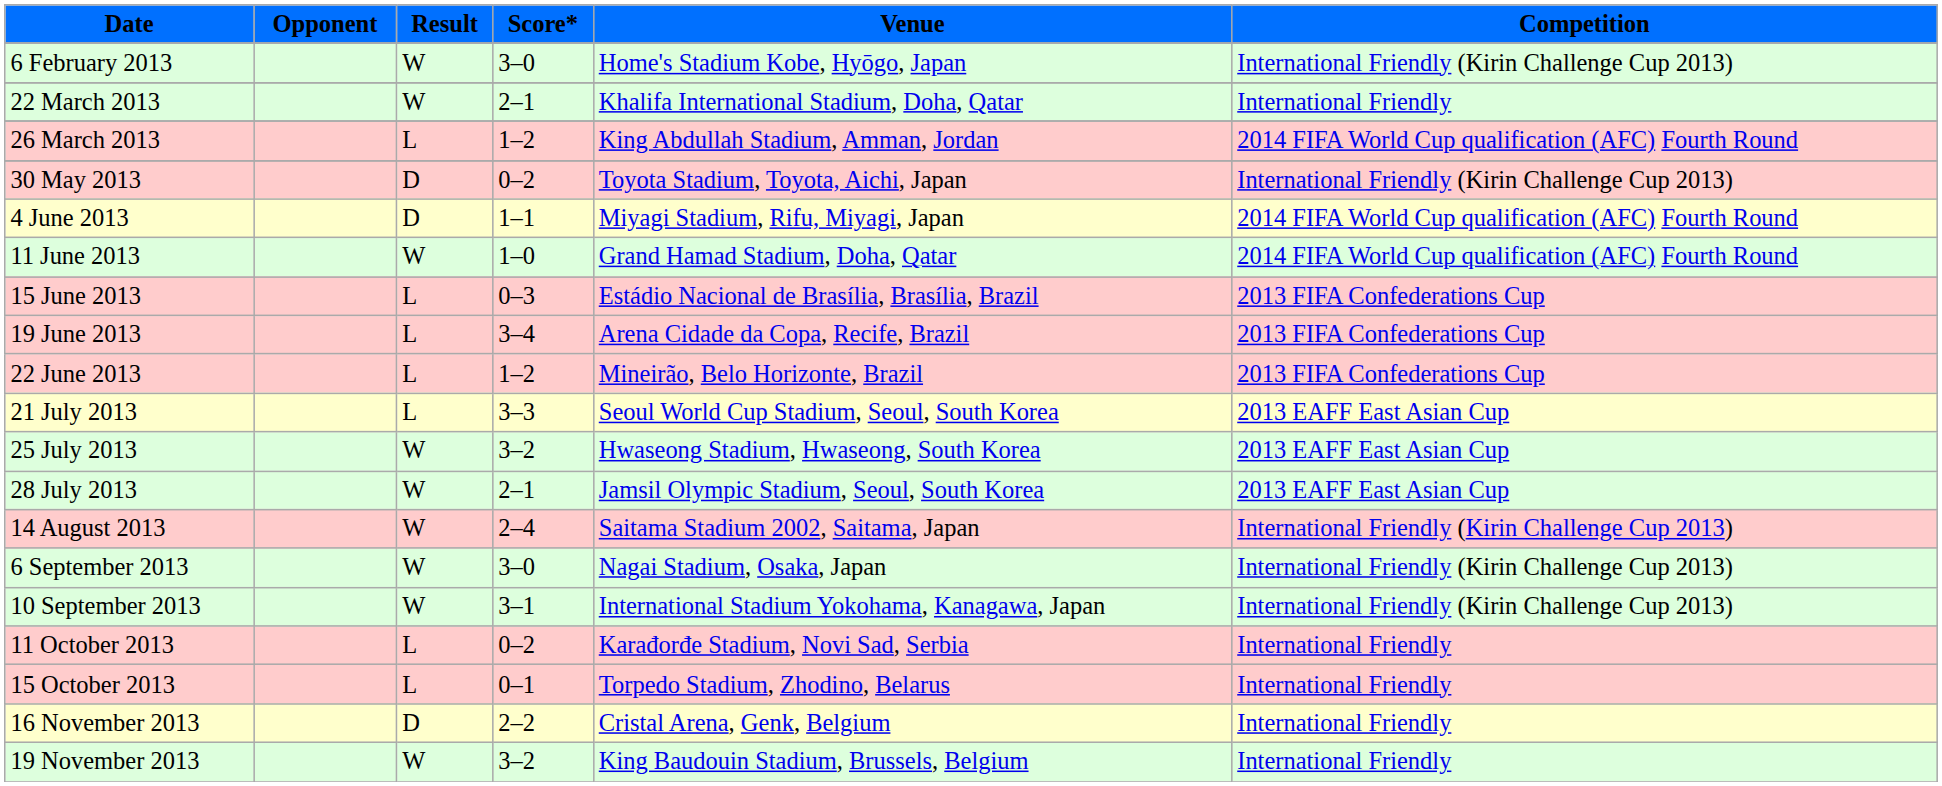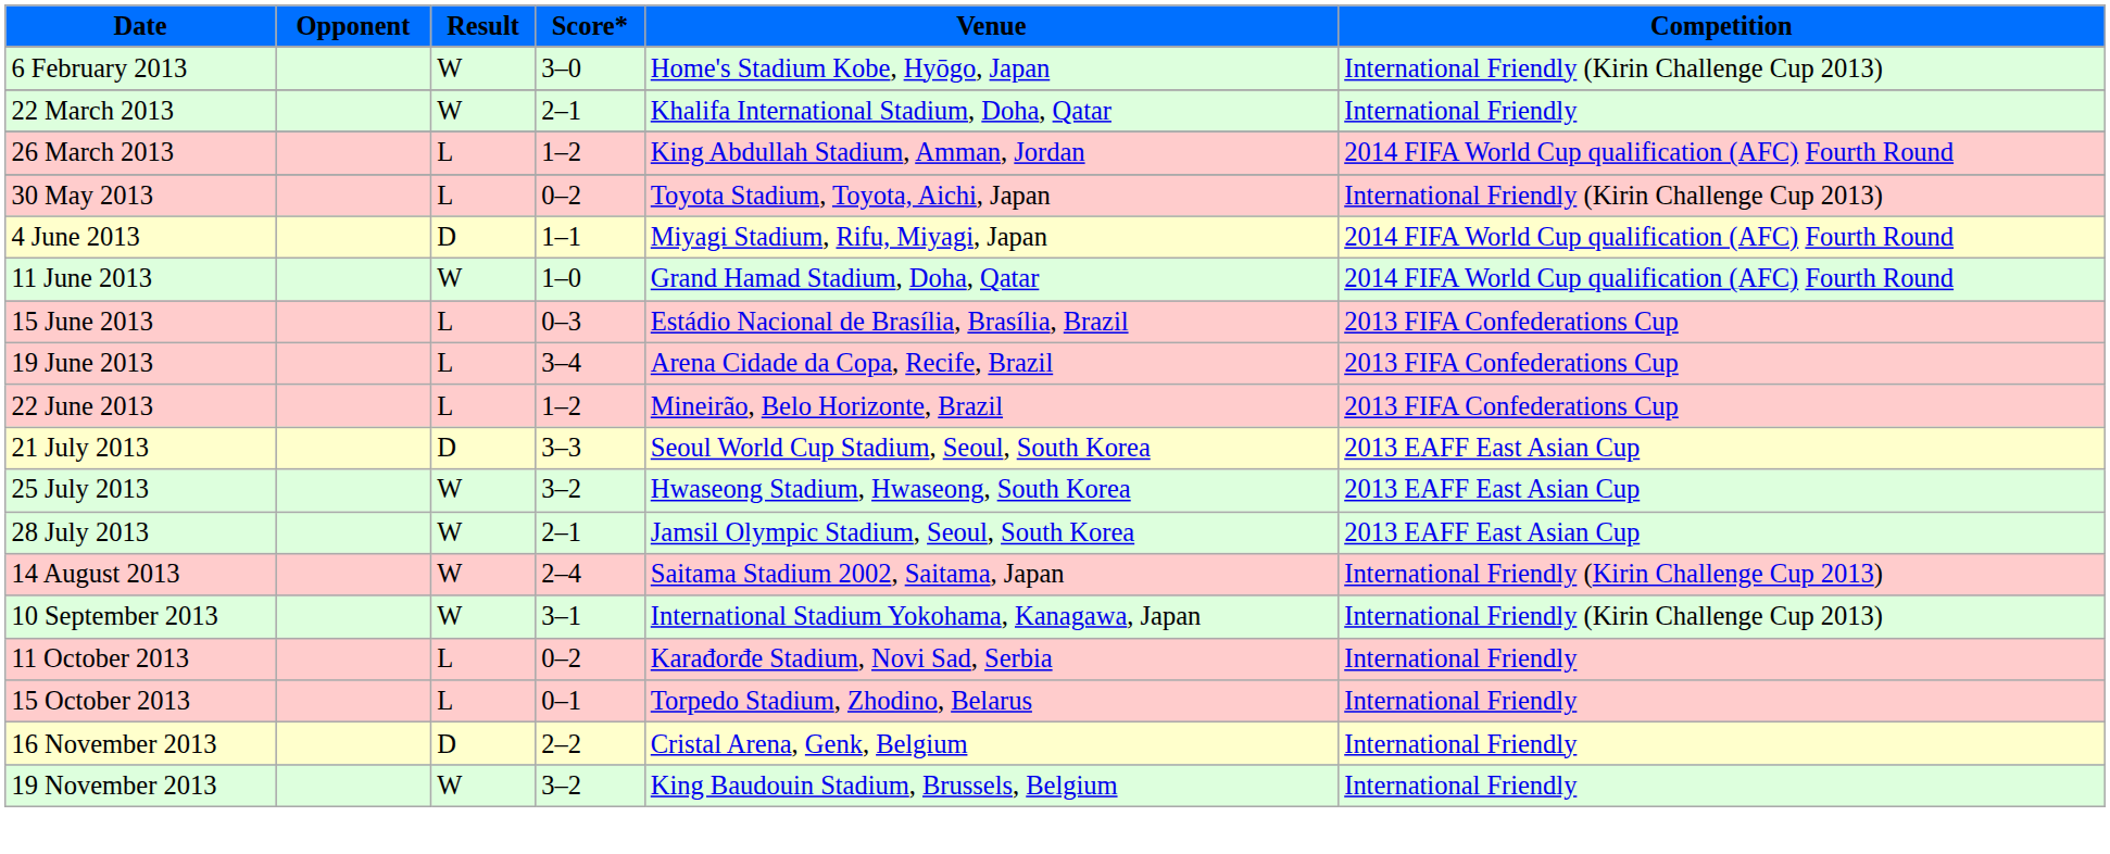 <table width=100% class="wikitable">
 <tr>
 <th style="background:#0070FF;"><span>Date</span></th>
 <th style="background:#0070FF;"><span>Opponent</span></th>
 <th style="background:#0070FF;"><span>Result</span></th>
 <th style="background:#0070FF;"><span>Score*</span></th>
 <th style="background:#0070FF;"><span>Venue</span></th>
 <th style="background:#0070FF;"><span>Competition</span></th>
 </tr>
 <tr>
 </tr>
 <tr style="background:#dfd;">
 <td>6 February 2013</td>
 <td></td>
 <td>W</td>
 <td>3–0</td>
 <td> <a href='#'>Home's Stadium Kobe</a>, <a href='#'>Hyōgo</a>, <a href='#'>Japan</a></td>
 <td><a href='#'>International Friendly</a> (Kirin Challenge Cup 2013)</td>
 </tr>
 <tr>
 </tr>
 <tr style="background:#dfd;">
 <td>22 March 2013</td>
 <td></td>
 <td>W</td>
 <td>2–1</td>
 <td> <a href='#'>Khalifa International Stadium</a>, <a href='#'>Doha</a>,  <a href='#'>Qatar</a></td>
 <td><a href='#'>International Friendly</a></td>
 </tr>
 <tr>
 </tr>
 <tr style="background:#fcc;">
 <td>26 March 2013</td>
 <td></td>
 <td>L</td>
 <td>1–2</td>
 <td> <a href='#'>King Abdullah Stadium</a>, <a href='#'>Amman</a>, <a href='#'>Jordan</a></td>
 <td><a href='#'>2014 FIFA World Cup qualification (AFC)</a> <a href='#'>Fourth Round</a></td>
 </tr>
 <tr>
 </tr>
 <tr style="background:#fcc;">
 <td>30 May 2013</td>
 <td></td>
-<td>D</td>
+<td>L</td>
 <td>0–2</td>
 <td> <a href='#'>Toyota Stadium</a>, <a href='#'>Toyota, Aichi</a>, Japan</td>
 <td><a href='#'>International Friendly</a> (Kirin Challenge Cup 2013)</td>
 </tr>
 <tr bgcolor=#FFFFCC>
 <td>4 June 2013</td>
 <td></td>
 <td>D</td>
 <td>1–1</td>
 <td> <a href='#'>Miyagi Stadium</a>, <a href='#'>Rifu, Miyagi</a>, Japan</td>
 <td><a href='#'>2014 FIFA World Cup qualification (AFC)</a> <a href='#'>Fourth Round</a></td>
 </tr>
 <tr style="background:#dfd;">
 <td>11 June 2013</td>
 <td></td>
 <td>W</td>
 <td>1–0</td>
 <td> <a href='#'>Grand Hamad Stadium</a>, <a href='#'>Doha</a>, <a href='#'>Qatar</a></td>
 <td><a href='#'>2014 FIFA World Cup qualification (AFC)</a> <a href='#'>Fourth Round</a></td>
 </tr>
 <tr style="background:#fcc;">
 <td>15 June 2013</td>
 <td></td>
 <td>L</td>
 <td>0–3</td>
 <td> <a href='#'>Estádio Nacional de Brasília</a>, <a href='#'>Brasília</a>, <a href='#'>Brazil</a></td>
 <td><a href='#'>2013 FIFA Confederations Cup</a></td>
 </tr>
 <tr style="background:#fcc;">
 <td>19 June 2013</td>
 <td></td>
 <td>L</td>
 <td>3–4</td>
 <td> <a href='#'>Arena Cidade da Copa</a>, <a href='#'>Recife</a>, <a href='#'>Brazil</a></td>
 <td><a href='#'>2013 FIFA Confederations Cup</a></td>
 </tr>
 <tr style="background:#fcc;">
 <td>22 June 2013</td>
 <td></td>
 <td>L</td>
 <td>1–2</td>
 <td> <a href='#'>Mineirão</a>, <a href='#'>Belo Horizonte</a>, <a href='#'>Brazil</a></td>
 <td><a href='#'>2013 FIFA Confederations Cup</a></td>
 </tr>
 <tr bgcolor=#FFFFCC>
 <td>21 July 2013</td>
 <td></td>
-<td>L</td>
+<td>D</td>
 <td>3–3</td>
 <td> <a href='#'>Seoul World Cup Stadium</a>, <a href='#'>Seoul</a>, <a href='#'>South Korea</a></td>
 <td><a href='#'>2013 EAFF East Asian Cup</a></td>
 </tr>
 <tr style="background:#dfd;">
 <td>25 July 2013</td>
 <td></td>
 <td>W</td>
 <td>3–2</td>
 <td> <a href='#'>Hwaseong Stadium</a>, <a href='#'>Hwaseong</a>, <a href='#'>South Korea</a></td>
 <td><a href='#'>2013 EAFF East Asian Cup</a></td>
 </tr>
 <tr style="background:#dfd;">
 <td>28 July 2013</td>
 <td></td>
 <td>W</td>
 <td>2–1</td>
 <td> <a href='#'>Jamsil Olympic Stadium</a>, <a href='#'>Seoul</a>, <a href='#'>South Korea</a></td>
 <td><a href='#'>2013 EAFF East Asian Cup</a></td>
 </tr>
 <tr style="background:#fcc;">
 <td>14 August 2013</td>
 <td></td>
 <td>W</td>
 <td>2–4</td>
 <td> <a href='#'>Saitama Stadium 2002</a>, <a href='#'>Saitama</a>, Japan</td>
 <td><a href='#'>International Friendly</a> (<a href='#'>Kirin Challenge Cup 2013</a>)</td>
-</tr>
-<tr style="background:#dfd;">
-<td>6 September 2013</td>
-<td></td>
-<td>W</td>
-<td>3–0</td>
-<td> <a href='#'>Nagai Stadium</a>, <a href='#'>Osaka</a>, Japan</td>
-<td><a href='#'>International Friendly</a> (Kirin Challenge Cup 2013)</td>
 </tr>
 <tr style="background:#dfd;">
 <td>10 September 2013</td>
 <td></td>
 <td>W</td>
 <td>3–1</td>
 <td> <a href='#'>International Stadium Yokohama</a>, <a href='#'>Kanagawa</a>, Japan</td>
 <td><a href='#'>International Friendly</a> (Kirin Challenge Cup 2013)</td>
 </tr>
 <tr style="background:#fcc;">
 <td>11 October 2013</td>
 <td></td>
 <td>L</td>
 <td>0–2</td>
 <td> <a href='#'>Karađorđe Stadium</a>, <a href='#'>Novi Sad</a>, <a href='#'>Serbia</a></td>
 <td><a href='#'>International Friendly</a></td>
 </tr>
 <tr style="background:#fcc;">
 <td>15 October 2013</td>
 <td></td>
 <td>L</td>
 <td>0–1</td>
 <td> <a href='#'>Torpedo Stadium</a>, <a href='#'>Zhodino</a>, <a href='#'>Belarus</a></td>
 <td><a href='#'>International Friendly</a></td>
 </tr>
 <tr bgcolor=#FFFFCC>
 <td>16 November 2013</td>
 <td></td>
 <td>D</td>
 <td>2–2</td>
 <td> <a href='#'>Cristal Arena</a>, <a href='#'>Genk</a>, <a href='#'>Belgium</a></td>
 <td><a href='#'>International Friendly</a></td>
 </tr>
 <tr style="background:#dfd;">
 <td>19 November 2013</td>
 <td></td>
 <td>W</td>
 <td>3–2</td>
 <td> <a href='#'>King Baudouin Stadium</a>, <a href='#'>Brussels</a>, <a href='#'>Belgium</a></td>
 <td><a href='#'>International Friendly</a></td>
 </tr>
 </table>
